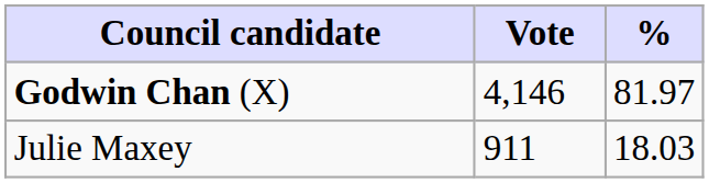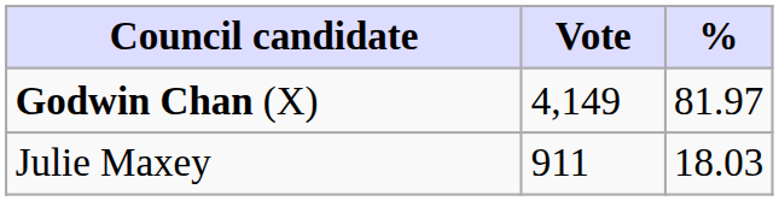 <table class="wikitable">
 <tr>
 <th style="background:#ddf; width:200px;">Council candidate</th>
 <th style="background:#ddf; width:50px;">Vote</th>
 <th style="background:#ddf; width:30px;">%</th>
 </tr>
 <tr>
 <td><strong>Godwin Chan</strong> (X)</td>
-<td>4,146</td>
+<td>4,149</td>
 <td>81.97</td>
 </tr>
 <tr>
 <td>Julie Maxey</td>
 <td>911</td>
 <td>18.03</td>
 </tr>
 </table>
